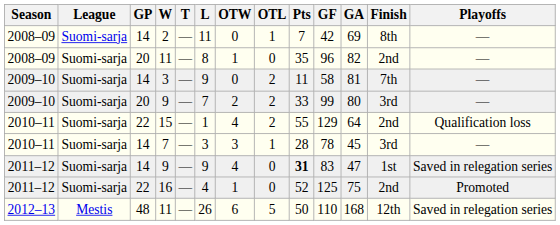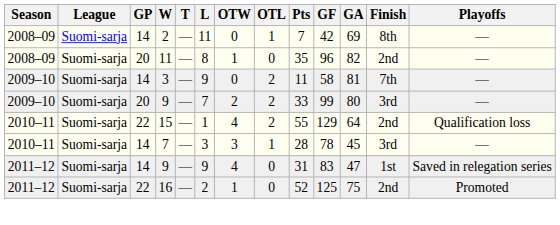 <table class="wikitable" style="text-align:center;">
 <tr>
 <th>Season</th>
 <th>League</th>
 <th>GP</th>
 <th>W</th>
 <th>T</th>
 <th>L</th>
 <th>OTW</th>
 <th>OTL</th>
 <th>Pts</th>
 <th>GF</th>
 <th>GA</th>
 <th>Finish</th>
 <th>Playoffs</th>
 </tr>
 <tr bgcolor="#fffff">
 <td>2008–09</td>
 <td><a href='#'>Suomi-sarja</a></td>
 <td>14</td>
 <td>2</td>
 <td>—</td>
 <td>11</td>
 <td>0</td>
 <td>1</td>
 <td>7</td>
 <td>42</td>
 <td>69</td>
 <td>8th</td>
 <td>—</td>
 </tr>
 <tr bgcolor="#fffff">
 <td>2008–09</td>
 <td>Suomi-sarja</td>
 <td>20</td>
 <td>11</td>
 <td>—</td>
 <td>8</td>
 <td>1</td>
 <td>0</td>
 <td>35</td>
 <td>96</td>
 <td>82</td>
 <td>2nd</td>
 <td>—</td>
 </tr>
 <tr bgcolor="#f0f0f0">
 <td>2009–10</td>
 <td>Suomi-sarja</td>
 <td>14</td>
 <td>3</td>
 <td>—</td>
 <td>9</td>
 <td>0</td>
 <td>2</td>
 <td>11</td>
 <td>58</td>
 <td>81</td>
 <td>7th</td>
 <td>—</td>
 </tr>
 <tr bgcolor="#f0f0f0">
 <td>2009–10</td>
 <td>Suomi-sarja</td>
 <td>20</td>
 <td>9</td>
 <td>—</td>
 <td>7</td>
 <td>2</td>
 <td>2</td>
 <td>33</td>
 <td>99</td>
 <td>80</td>
 <td>3rd</td>
 <td>—</td>
 </tr>
 <tr bgcolor="#fffff">
 <td>2010–11</td>
 <td>Suomi-sarja</td>
 <td>22</td>
 <td>15</td>
 <td>—</td>
 <td>1</td>
 <td>4</td>
 <td>2</td>
 <td>55</td>
 <td>129</td>
 <td>64</td>
 <td>2nd</td>
 <td>Qualification loss</td>
 </tr>
 <tr bgcolor="#fffff">
 <td>2010–11</td>
 <td>Suomi-sarja</td>
 <td>14</td>
 <td>7</td>
 <td>—</td>
 <td>3</td>
 <td>3</td>
 <td>1</td>
 <td>28</td>
 <td>78</td>
 <td>45</td>
 <td>3rd</td>
 <td>—</td>
 </tr>
 <tr bgcolor="#f0f0f0">
 <td>2011–12</td>
 <td>Suomi-sarja</td>
 <td>14</td>
 <td>9</td>
 <td>—</td>
 <td>9</td>
 <td>4</td>
 <td>0</td>
-<td><strong>31</strong></td>
+<td>31</td>
 <td>83</td>
 <td>47</td>
 <td>1st</td>
 <td>Saved in relegation series</td>
 </tr>
 <tr bgcolor="#f0f0f0">
 <td>2011–12</td>
 <td>Suomi-sarja</td>
 <td>22</td>
 <td>16</td>
 <td>—</td>
-<td>4</td>
+<td>2</td>
 <td>1</td>
 <td>0</td>
 <td>52</td>
 <td>125</td>
 <td>75</td>
 <td>2nd</td>
 <td>Promoted</td>
 </tr>
-<tr bgcolor="#fffff">
-<td><a href='#'>2012–13</a></td>
-<td><a href='#'>Mestis</a></td>
-<td>48</td>
-<td>11</td>
-<td>—</td>
-<td>26</td>
-<td>6</td>
-<td>5</td>
-<td>50</td>
-<td>110</td>
-<td>168</td>
-<td>12th</td>
-<td>Saved in relegation series</td>
-</tr>
 </table>
